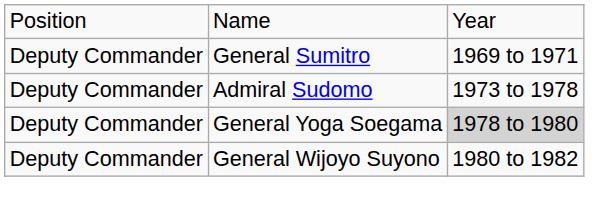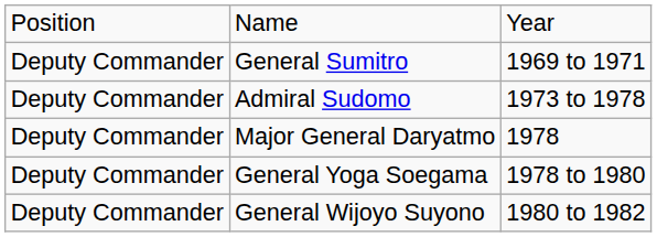 <table class="wikitable">
 <tr>
 <td>Position</td>
 <td>Name</td>
 <td>Year</td>
 </tr>
 <tr>
 <td>Deputy Commander</td>
 <td>General <a href='#'>Sumitro</a></td>
 <td>1969 to 1971</td>
 </tr>
 <tr>
 <td>Deputy Commander</td>
 <td>Admiral <a href='#'>Sudomo</a></td>
 <td>1973 to 1978</td>
 </tr>
 <tr>
 <td>Deputy Commander</td>
+<td>Major General Daryatmo</td>
+<td>1978</td>
+</tr>
+<tr>
+<td>Deputy Commander</td>
 <td>General Yoga Soegama</td>
-<td style="background: lightgrey;">1978 to 1980</td>
+<td>1978 to 1980</td>
 </tr>
 <tr>
 <td>Deputy Commander</td>
 <td>General Wijoyo Suyono</td>
 <td>1980 to 1982</td>
 </tr>
 </table>
